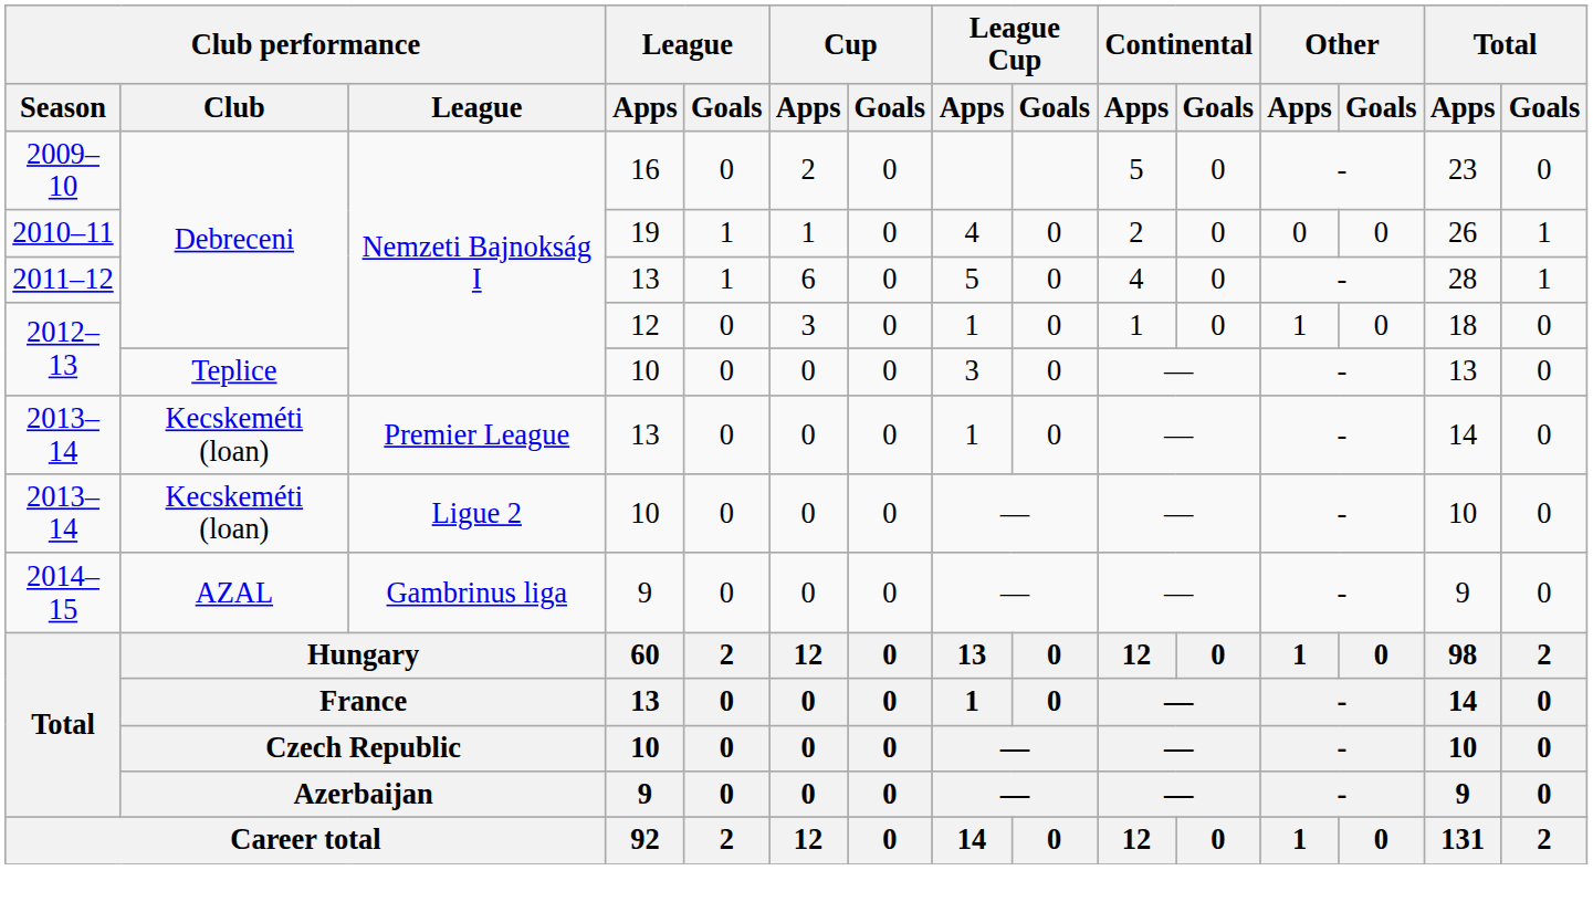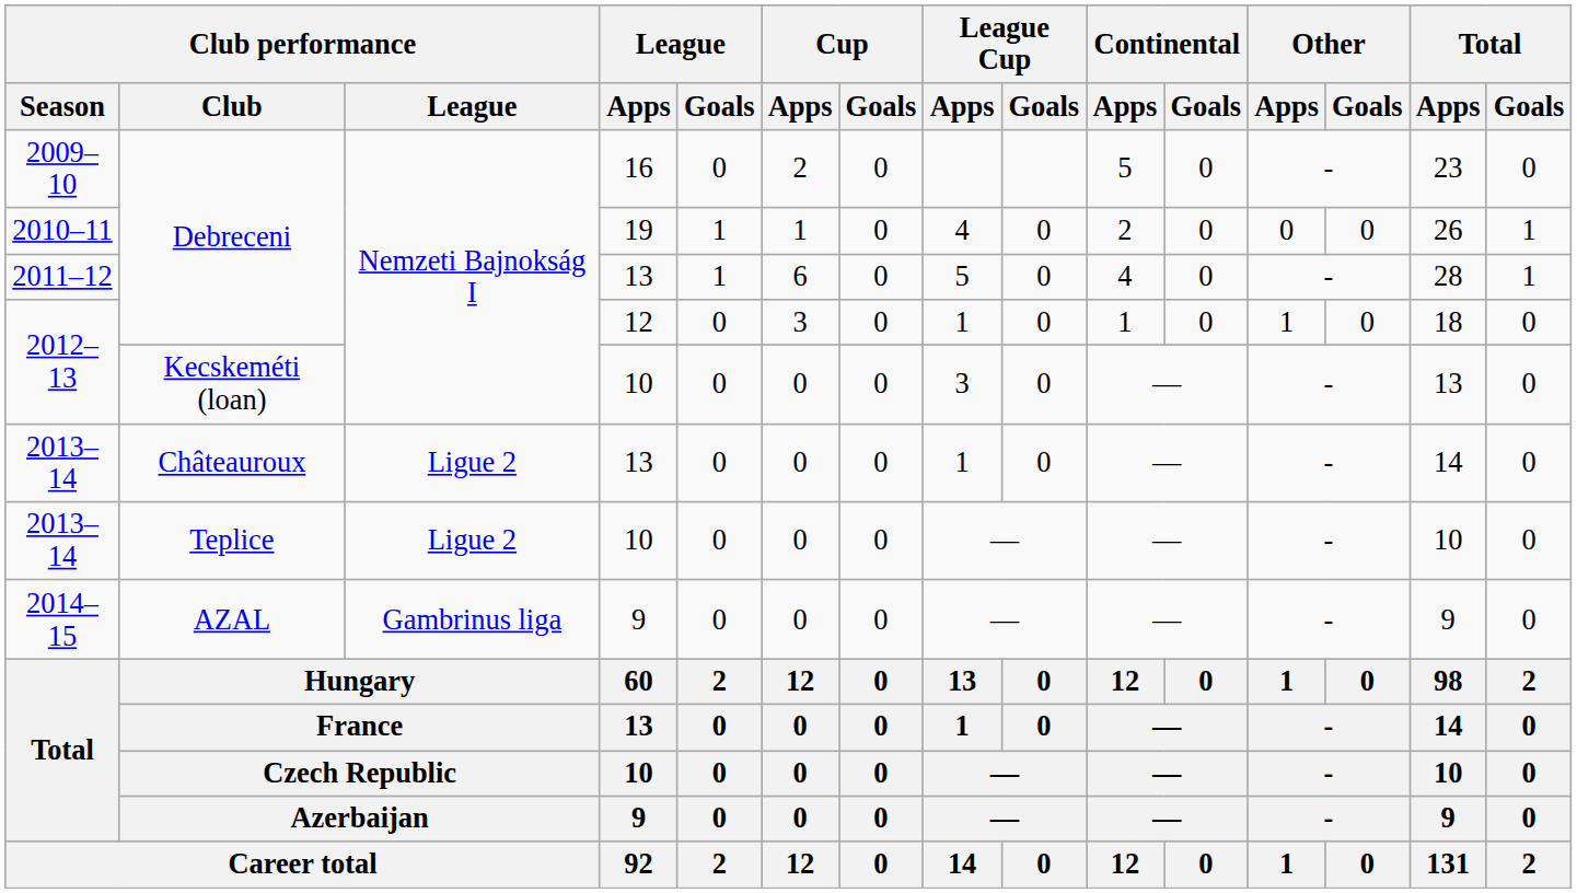 <table class="wikitable" style="text-align:center">
 <tr>
 <th colspan=3>Club performance</th>
 <th colspan=2>League</th>
 <th colspan=2>Cup</th>
 <th colspan=2>League Cup</th>
 <th colspan=2>Continental</th>
 <th colspan=2>Other</th>
 <th colspan=2>Total</th>
 </tr>
 <tr>
 <th>Season</th>
 <th>Club</th>
 <th>League</th>
 <th>Apps</th>
 <th>Goals</th>
 <th>Apps</th>
 <th>Goals</th>
 <th>Apps</th>
 <th>Goals</th>
 <th>Apps</th>
 <th>Goals</th>
 <th>Apps</th>
 <th>Goals</th>
 <th>Apps</th>
 <th>Goals</th>
 </tr>
 <tr>
 <td><a href='#'>2009–10</a></td>
 <td rowspan="4"><a href='#'>Debreceni</a></td>
 <td rowspan="5"><a href='#'>Nemzeti Bajnokság I</a></td>
 <td>16</td>
 <td>0</td>
 <td>2</td>
 <td>0</td>
 <td></td>
 <td></td>
 <td>5</td>
 <td>0</td>
 <td colspan="2">-</td>
 <td>23</td>
 <td>0</td>
 </tr>
 <tr>
 <td><a href='#'>2010–11</a></td>
 <td>19</td>
 <td>1</td>
 <td>1</td>
 <td>0</td>
 <td>4</td>
 <td>0</td>
 <td>2</td>
 <td>0</td>
 <td>0</td>
 <td>0</td>
 <td>26</td>
 <td>1</td>
 </tr>
 <tr>
 <td><a href='#'>2011–12</a></td>
 <td>13</td>
 <td>1</td>
 <td>6</td>
 <td>0</td>
 <td>5</td>
 <td>0</td>
 <td>4</td>
 <td>0</td>
 <td colspan="2">-</td>
 <td>28</td>
 <td>1</td>
 </tr>
 <tr>
 <td rowspan="2"><a href='#'>2012–13</a></td>
 <td>12</td>
 <td>0</td>
 <td>3</td>
 <td>0</td>
 <td>1</td>
 <td>0</td>
 <td>1</td>
 <td>0</td>
 <td>1</td>
 <td>0</td>
 <td>18</td>
 <td>0</td>
 </tr>
 <tr>
-<td><a href='#'>Teplice</a></td>
+<td><a href='#'>Kecskeméti</a> (loan)</td>
 <td>10</td>
 <td>0</td>
 <td>0</td>
 <td>0</td>
 <td>3</td>
 <td>0</td>
 <td colspan="2">—</td>
 <td colspan="2">-</td>
 <td>13</td>
 <td>0</td>
 </tr>
 <tr>
 <td><a href='#'>2013–14</a></td>
-<td><a href='#'>Kecskeméti</a> (loan)</td>
-<td><a href='#'>Premier League</a></td>
+<td><a href='#'>Châteauroux</a></td>
+<td><a href='#'>Ligue 2</a></td>
 <td>13</td>
 <td>0</td>
 <td>0</td>
 <td>0</td>
 <td>1</td>
 <td>0</td>
 <td colspan="2">—</td>
 <td colspan="2">-</td>
 <td>14</td>
 <td>0</td>
 </tr>
 <tr>
 <td><a href='#'>2013–14</a></td>
-<td><a href='#'>Kecskeméti</a> (loan)</td>
+<td><a href='#'>Teplice</a></td>
 <td><a href='#'>Ligue 2</a></td>
 <td>10</td>
 <td>0</td>
 <td>0</td>
 <td>0</td>
 <td colspan="2">—</td>
 <td colspan="2">—</td>
 <td colspan="2">-</td>
 <td>10</td>
 <td>0</td>
 </tr>
 <tr>
 <td><a href='#'>2014–15</a></td>
 <td><a href='#'>AZAL</a></td>
 <td><a href='#'>Gambrinus liga</a></td>
 <td>9</td>
 <td>0</td>
 <td>0</td>
 <td>0</td>
 <td colspan="2">—</td>
 <td colspan="2">—</td>
 <td colspan="2">-</td>
 <td>9</td>
 <td>0</td>
 </tr>
 <tr>
 <th rowspan=4>Total</th>
 <th colspan=2>Hungary</th>
 <th>60</th>
 <th>2</th>
 <th>12</th>
 <th>0</th>
 <th>13</th>
 <th>0</th>
 <th>12</th>
 <th>0</th>
 <th>1</th>
 <th>0</th>
 <th>98</th>
 <th>2</th>
 </tr>
 <tr>
 <th colspan=2>France</th>
 <th>13</th>
 <th>0</th>
 <th>0</th>
 <th>0</th>
 <th>1</th>
 <th>0</th>
 <th colspan="2">—</th>
 <th colspan="2">-</th>
 <th>14</th>
 <th>0</th>
 </tr>
 <tr>
 <th colspan=2>Czech Republic</th>
 <th>10</th>
 <th>0</th>
 <th>0</th>
 <th>0</th>
 <th colspan="2">—</th>
 <th colspan="2">—</th>
 <th colspan="2">-</th>
 <th>10</th>
 <th>0</th>
 </tr>
 <tr>
 <th colspan=2>Azerbaijan</th>
 <th>9</th>
 <th>0</th>
 <th>0</th>
 <th>0</th>
 <th colspan="2">—</th>
 <th colspan="2">—</th>
 <th colspan="2">-</th>
 <th>9</th>
 <th>0</th>
 </tr>
 <tr>
 <th colspan=3>Career total</th>
 <th>92</th>
 <th>2</th>
 <th>12</th>
 <th>0</th>
 <th>14</th>
 <th>0</th>
 <th>12</th>
 <th>0</th>
 <th>1</th>
 <th>0</th>
 <th>131</th>
 <th>2</th>
 </tr>
 </table>
